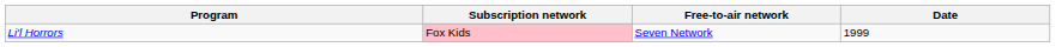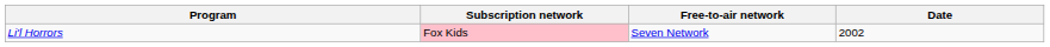 <table class="wikitable sortable" width="100%" style="font-size:87%;">
 <tr bgcolor="#efefef">
 <th width=40%>Program</th>
 <th width=20%>Subscription network</th>
 <th width=20%>Free-to-air network</th>
 <th width=20%>Date</th>
 </tr>
 <tr>
 <td><em><a href='#'>Li'l Horrors</a></em></td>
 <td style="background: pink;">Fox Kids</td>
 <td><a href='#'>Seven Network</a></td>
-<td>1999</td>
+<td>2002</td>
 </tr>
 </table>
